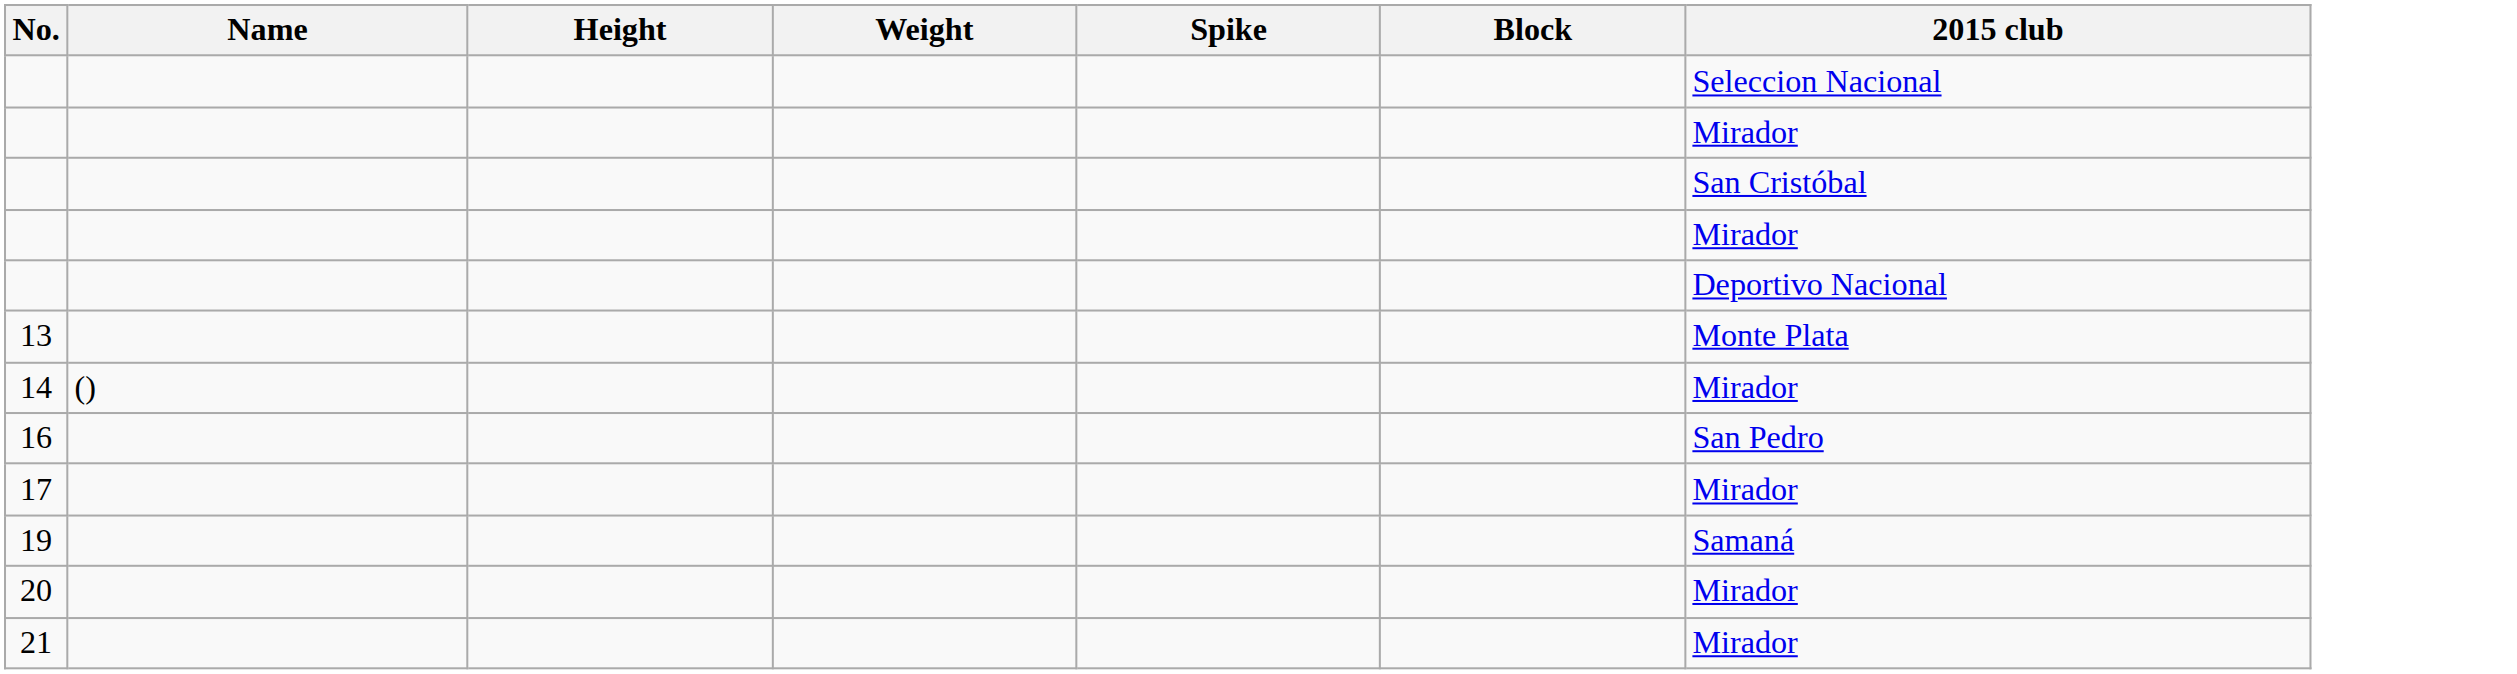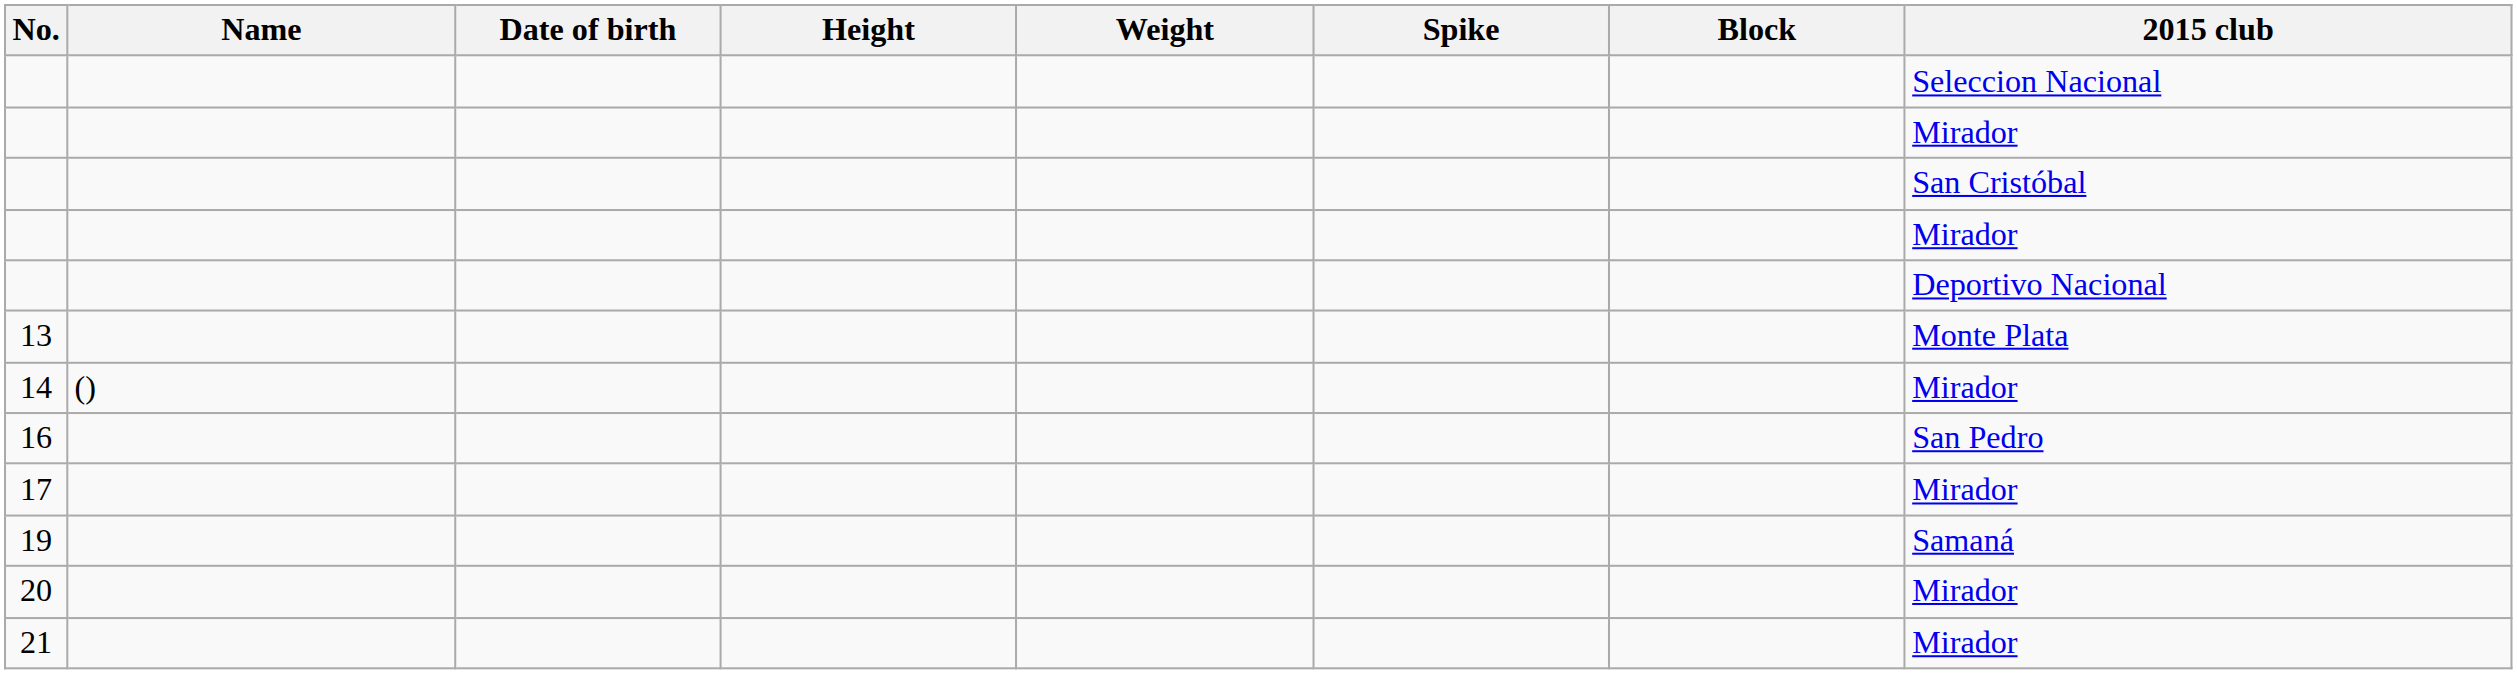 <table class="wikitable sortable" style="font-size:100%; text-align:center;">
 <tr>
 <th>No.</th>
 <th style="width:12em">Name</th>
+<th style="width:8em">Date of birth</th>
 <th style="width:9em">Height</th>
 <th style="width:9em">Weight</th>
 <th style="width:9em">Spike</th>
 <th style="width:9em">Block</th>
 <th style="width:19em">2015 club</th>
 </tr>
 <tr>
 <td></td>
 <td align=left></td>
+<td align=right></td>
 <td></td>
 <td></td>
 <td></td>
 <td></td>
 <td align=left> <a href='#'>Seleccion Nacional</a></td>
 </tr>
 <tr>
 <td></td>
 <td align=left></td>
+<td align=right></td>
 <td></td>
 <td></td>
 <td></td>
 <td></td>
 <td align=left> <a href='#'>Mirador</a></td>
 </tr>
 <tr>
 <td></td>
 <td align=left></td>
+<td align=right></td>
 <td></td>
 <td></td>
 <td></td>
 <td></td>
 <td align=left> <a href='#'>San Cristóbal</a></td>
 </tr>
 <tr>
 <td></td>
 <td align=left></td>
+<td align=right></td>
 <td></td>
 <td></td>
 <td></td>
 <td></td>
 <td align=left> <a href='#'>Mirador</a></td>
 </tr>
 <tr>
 <td></td>
 <td align=left></td>
+<td align=right></td>
 <td></td>
 <td></td>
 <td></td>
 <td></td>
 <td align=left> <a href='#'>Deportivo Nacional</a></td>
 </tr>
 <tr>
 <td>13</td>
 <td align=left></td>
+<td align=right></td>
 <td></td>
 <td></td>
 <td></td>
 <td></td>
 <td align=left> <a href='#'>Monte Plata</a></td>
 </tr>
 <tr>
 <td>14</td>
 <td align=left> ()</td>
+<td align=right></td>
 <td></td>
 <td></td>
 <td></td>
 <td></td>
 <td align=left> <a href='#'>Mirador</a></td>
 </tr>
 <tr>
 <td>16</td>
 <td align=left></td>
+<td align=right></td>
 <td></td>
 <td></td>
 <td></td>
 <td></td>
 <td align=left> <a href='#'>San Pedro</a></td>
 </tr>
 <tr>
 <td>17</td>
 <td align=left></td>
+<td align=right></td>
 <td></td>
 <td></td>
 <td></td>
 <td></td>
 <td align=left> <a href='#'>Mirador</a></td>
 </tr>
 <tr>
 <td>19</td>
 <td align=left></td>
+<td align=right></td>
 <td></td>
 <td></td>
 <td></td>
 <td></td>
 <td align=left> <a href='#'>Samaná</a></td>
 </tr>
 <tr>
 <td>20</td>
 <td align=left></td>
+<td align=right></td>
 <td></td>
 <td></td>
 <td></td>
 <td></td>
 <td align=left> <a href='#'>Mirador</a></td>
 </tr>
 <tr>
 <td>21</td>
 <td align=left></td>
+<td align=right></td>
 <td></td>
 <td></td>
 <td></td>
 <td></td>
 <td align=left> <a href='#'>Mirador</a></td>
 </tr>
 </table>
